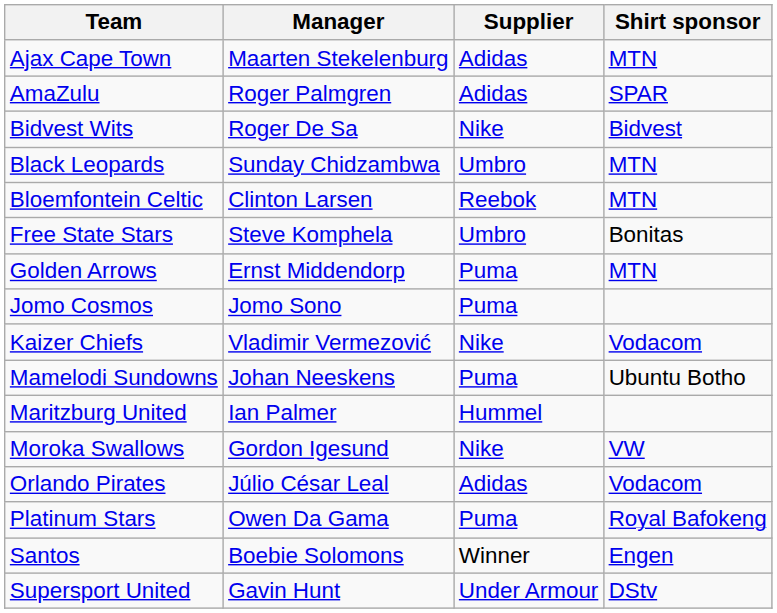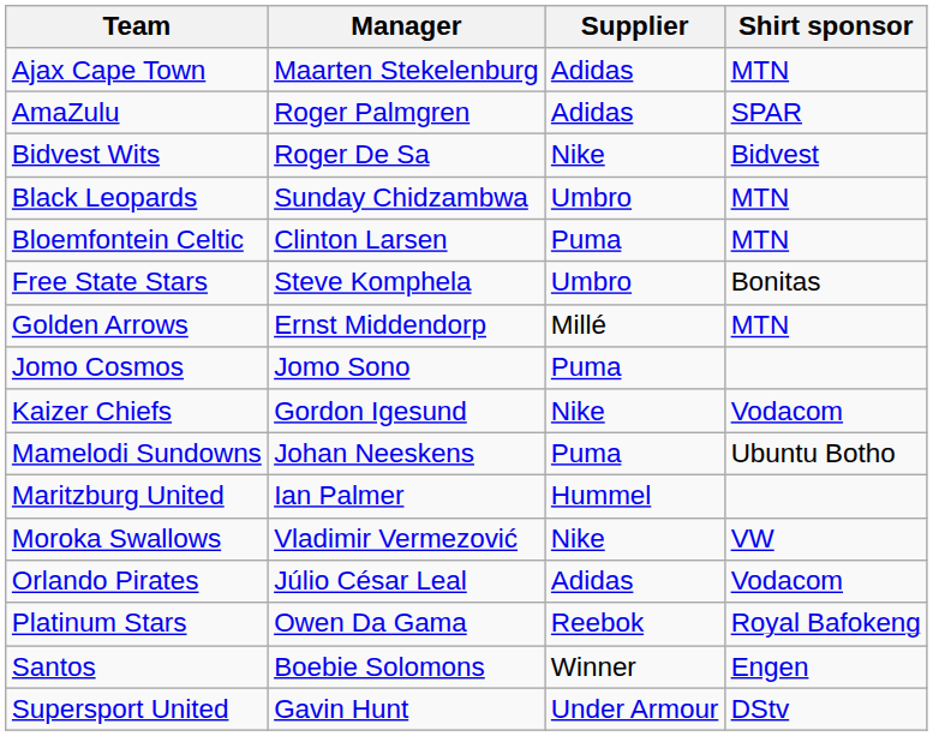 <table class="wikitable">
 <tr>
 <th>Team</th>
 <th>Manager</th>
 <th>Supplier</th>
 <th>Shirt sponsor</th>
 </tr>
 <tr>
 <td><a href='#'>Ajax Cape Town</a></td>
 <td> <a href='#'>Maarten Stekelenburg</a></td>
 <td><a href='#'>Adidas</a></td>
 <td><a href='#'>MTN</a></td>
 </tr>
 <tr>
 <td><a href='#'>AmaZulu</a></td>
 <td> <a href='#'>Roger Palmgren</a></td>
 <td><a href='#'>Adidas</a></td>
 <td><a href='#'>SPAR</a></td>
 </tr>
 <tr>
 <td><a href='#'>Bidvest Wits</a></td>
 <td> <a href='#'>Roger De Sa</a></td>
 <td><a href='#'>Nike</a></td>
 <td><a href='#'>Bidvest</a></td>
 </tr>
 <tr>
 <td><a href='#'>Black Leopards</a></td>
 <td> <a href='#'>Sunday Chidzambwa</a></td>
 <td><a href='#'>Umbro</a></td>
 <td><a href='#'>MTN</a></td>
 </tr>
 <tr>
 <td><a href='#'>Bloemfontein Celtic</a></td>
 <td> <a href='#'>Clinton Larsen</a></td>
-<td><a href='#'>Reebok</a></td>
+<td><a href='#'>Puma</a></td>
 <td><a href='#'>MTN</a></td>
 </tr>
 <tr>
 <td><a href='#'>Free State Stars</a></td>
 <td> <a href='#'>Steve Komphela</a></td>
 <td><a href='#'>Umbro</a></td>
 <td>Bonitas</td>
 </tr>
 <tr>
 <td><a href='#'>Golden Arrows</a></td>
 <td> <a href='#'>Ernst Middendorp</a></td>
-<td><a href='#'>Puma</a></td>
+<td>Millé</td>
 <td><a href='#'>MTN</a></td>
 </tr>
 <tr>
 <td><a href='#'>Jomo Cosmos</a></td>
 <td> <a href='#'>Jomo Sono</a></td>
 <td><a href='#'>Puma</a></td>
 <td></td>
 </tr>
 <tr>
 <td><a href='#'>Kaizer Chiefs</a></td>
-<td> <a href='#'>Vladimir Vermezović</a></td>
+<td> <a href='#'>Gordon Igesund</a></td>
 <td><a href='#'>Nike</a></td>
 <td><a href='#'>Vodacom</a></td>
 </tr>
 <tr>
 <td><a href='#'>Mamelodi Sundowns</a></td>
 <td> <a href='#'>Johan Neeskens</a></td>
 <td><a href='#'>Puma</a></td>
 <td>Ubuntu Botho</td>
 </tr>
 <tr>
 <td><a href='#'>Maritzburg United</a></td>
 <td> <a href='#'>Ian Palmer</a></td>
 <td><a href='#'>Hummel</a></td>
 <td></td>
 </tr>
 <tr>
 <td><a href='#'>Moroka Swallows</a></td>
-<td> <a href='#'>Gordon Igesund</a></td>
+<td> <a href='#'>Vladimir Vermezović</a></td>
 <td><a href='#'>Nike</a></td>
 <td><a href='#'>VW</a></td>
 </tr>
 <tr>
 <td><a href='#'>Orlando Pirates</a></td>
 <td> <a href='#'>Júlio César Leal</a></td>
 <td><a href='#'>Adidas</a></td>
 <td><a href='#'>Vodacom</a></td>
 </tr>
 <tr>
 <td><a href='#'>Platinum Stars</a></td>
 <td> <a href='#'>Owen Da Gama</a></td>
-<td><a href='#'>Puma</a></td>
+<td><a href='#'>Reebok</a></td>
 <td><a href='#'>Royal Bafokeng</a></td>
 </tr>
 <tr>
 <td><a href='#'>Santos</a></td>
 <td> <a href='#'>Boebie Solomons</a></td>
 <td>Winner</td>
 <td><a href='#'>Engen</a></td>
 </tr>
 <tr>
 <td><a href='#'>Supersport United</a></td>
 <td> <a href='#'>Gavin Hunt</a></td>
 <td><a href='#'>Under Armour</a></td>
 <td><a href='#'>DStv</a></td>
 </tr>
 </table>
